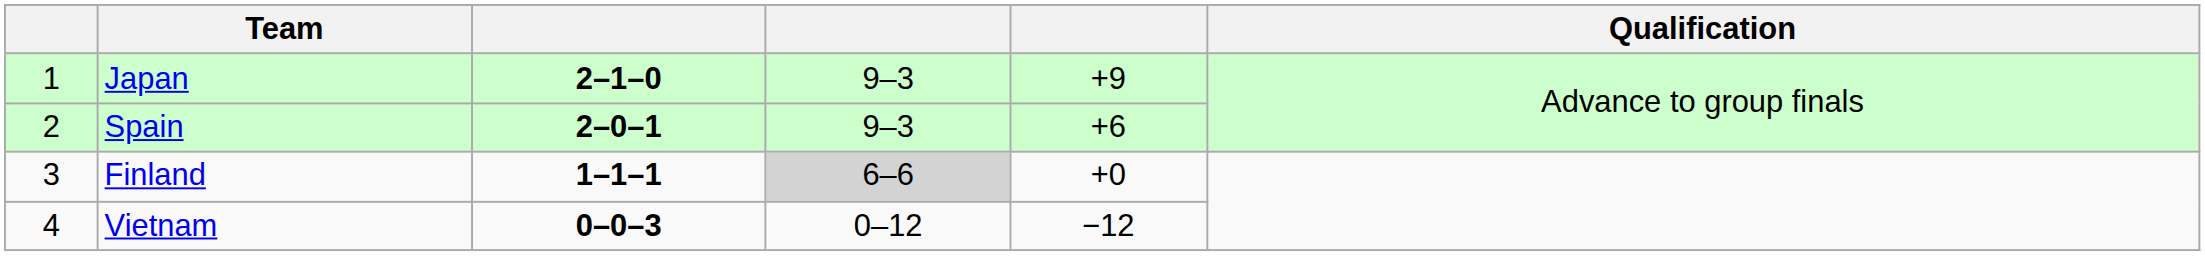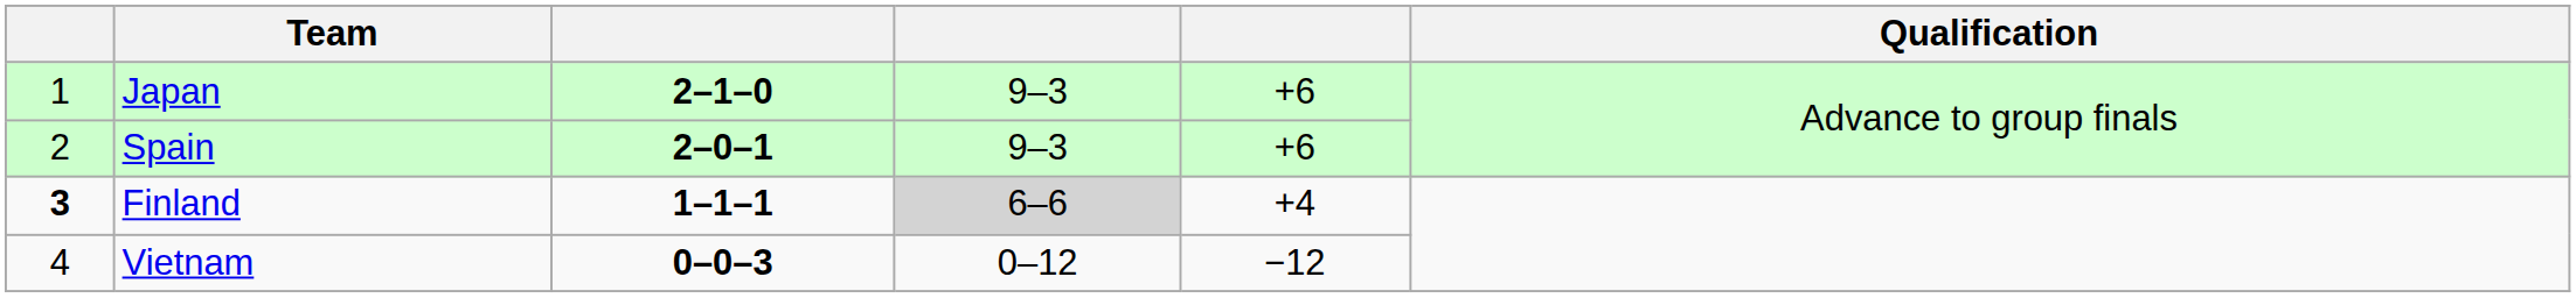 <table class=wikitable style="text-align:center; width:90%">
 <tr>
 <th></th>
 <th>Team</th>
 <th></th>
 <th></th>
 <th></th>
 <th>Qualification</th>
 </tr>
 <tr bgcolor=#ccffcc>
 <td>1</td>
 <td align=left> <a href='#'>Japan</a></td>
 <td><strong>2–1–0</strong></td>
 <td>9–3</td>
-<td>+9</td>
+<td>+6</td>
 <td rowspan=2>Advance to group finals</td>
 </tr>
 <tr bgcolor=#ccffcc>
 <td>2</td>
 <td align=left> <a href='#'>Spain</a></td>
 <td><strong>2–0–1</strong></td>
 <td>9–3</td>
 <td>+6</td>
 </tr>
 <tr>
-<td>3</td>
+<td><strong>3</strong></td>
 <td align=left> <a href='#'>Finland</a></td>
 <td><strong>1–1–1</strong></td>
 <td style="background: lightgrey;">6–6</td>
-<td>+0</td>
+<td>+4</td>
 <td rowspan=2></td>
 </tr>
 <tr>
 <td>4</td>
 <td align=left> <a href='#'>Vietnam</a></td>
 <td><strong>0–0–3</strong></td>
 <td>0–12</td>
 <td>−12</td>
 </tr>
 </table>
